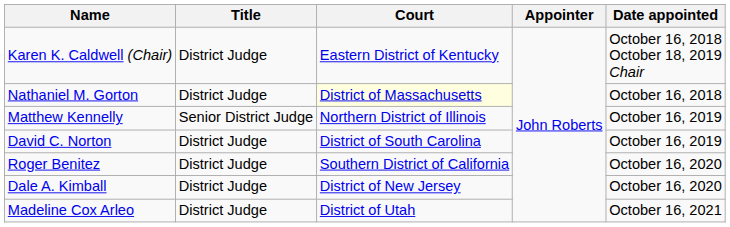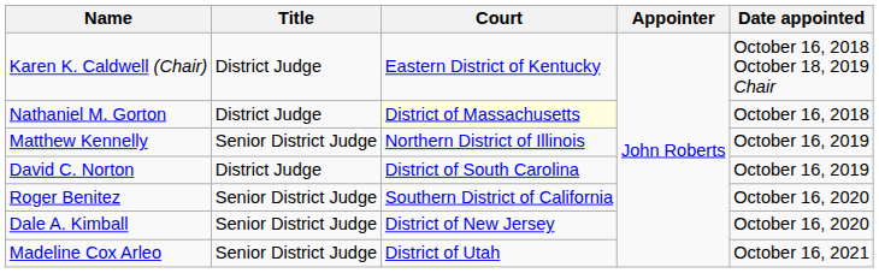 <table class="wikitable">
 <tr>
 <th>Name</th>
 <th>Title</th>
 <th>Court</th>
 <th>Appointer</th>
 <th>Date appointed</th>
 </tr>
 <tr>
 <td><a href='#'>Karen K. Caldwell</a> <em>(Chair)</em></td>
 <td>District Judge</td>
 <td><a href='#'>Eastern District of Kentucky</a></td>
 <td rowspan=7><a href='#'>John Roberts</a></td>
 <td>October 16, 2018<br>October 18, 2019<br><em>Chair</em></td>
 </tr>
 <tr>
 <td><a href='#'>Nathaniel M. Gorton</a></td>
 <td>District Judge</td>
 <td style="background: lightyellow;"><a href='#'>District of Massachusetts</a></td>
 <td>October 16, 2018</td>
 </tr>
 <tr>
 <td><a href='#'>Matthew Kennelly</a></td>
 <td>Senior District Judge</td>
 <td><a href='#'>Northern District of Illinois</a></td>
 <td>October 16, 2019</td>
 </tr>
 <tr>
 <td><a href='#'>David C. Norton</a></td>
 <td>District Judge</td>
 <td><a href='#'>District of South Carolina</a></td>
 <td>October 16, 2019</td>
 </tr>
 <tr>
 <td><a href='#'>Roger Benitez</a></td>
-<td>District Judge</td>
+<td>Senior District Judge</td>
 <td><a href='#'>Southern District of California</a></td>
 <td>October 16, 2020</td>
 </tr>
 <tr>
 <td><a href='#'>Dale A. Kimball</a></td>
-<td>District Judge</td>
+<td>Senior District Judge</td>
 <td><a href='#'>District of New Jersey</a></td>
 <td>October 16, 2020</td>
 </tr>
 <tr>
 <td><a href='#'>Madeline Cox Arleo</a></td>
-<td>District Judge</td>
+<td>Senior District Judge</td>
 <td><a href='#'>District of Utah</a></td>
 <td>October 16, 2021</td>
 </tr>
 </table>
